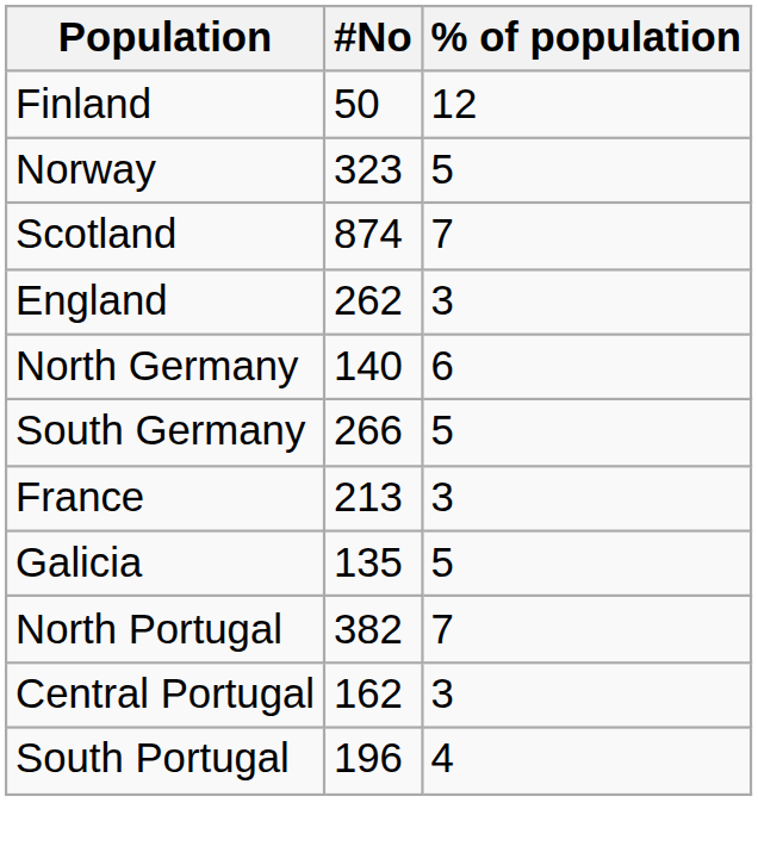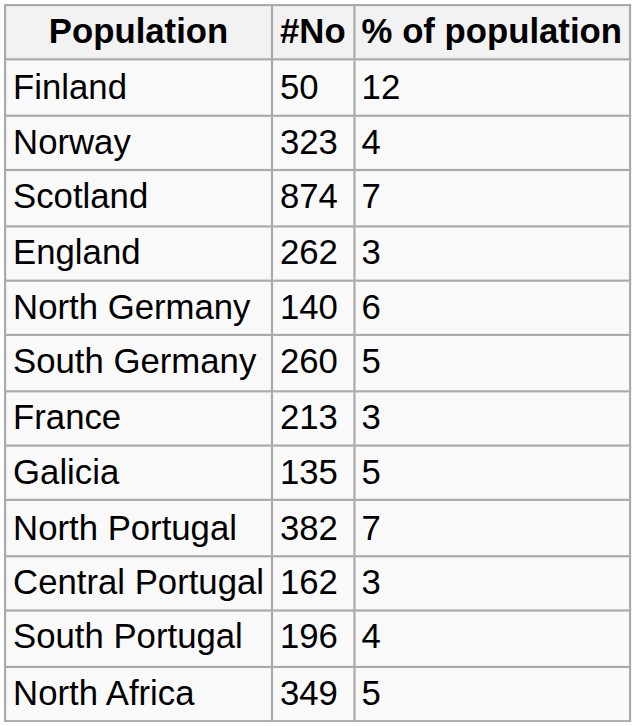 <table class="wikitable">
 <tr>
 <th>Population</th>
 <th>#No</th>
 <th>% of population</th>
 </tr>
 <tr>
 <td>Finland</td>
 <td>50</td>
 <td>12</td>
 </tr>
 <tr>
 <td>Norway</td>
 <td>323</td>
-<td>5</td>
+<td>4</td>
 </tr>
 <tr>
 <td>Scotland</td>
 <td>874</td>
 <td>7</td>
 </tr>
 <tr>
 <td>England</td>
 <td>262</td>
 <td>3</td>
 </tr>
 <tr>
 <td>North Germany</td>
 <td>140</td>
 <td>6</td>
 </tr>
 <tr>
 <td>South Germany</td>
-<td>266</td>
+<td>260</td>
 <td>5</td>
 </tr>
 <tr>
 <td>France</td>
 <td>213</td>
 <td>3</td>
 </tr>
 <tr>
 <td>Galicia</td>
 <td>135</td>
 <td>5</td>
 </tr>
 <tr>
 <td>North Portugal</td>
 <td>382</td>
 <td>7</td>
 </tr>
 <tr>
 <td>Central Portugal</td>
 <td>162</td>
 <td>3</td>
 </tr>
 <tr>
 <td>South Portugal</td>
 <td>196</td>
 <td>4</td>
 </tr>
+<tr>
+<td>North Africa</td>
+<td>349</td>
+<td>5</td>
+</tr>
 </table>
